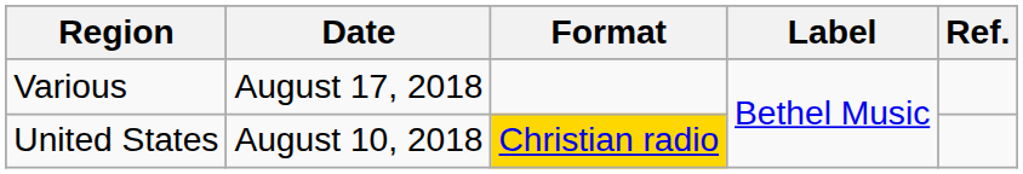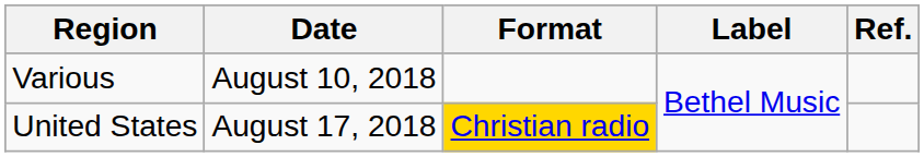 <table class="wikitable plainrowheaders">
 <tr>
 <th scope="col">Region</th>
 <th scope="col">Date</th>
 <th scope="col">Format</th>
 <th scope="col">Label</th>
 <th scope="col">Ref.</th>
 </tr>
 <tr>
 <td>Various</td>
-<td>August 17, 2018</td>
+<td>August 10, 2018</td>
 <td></td>
 <td rowspan="2"><a href='#'>Bethel Music</a></td>
 <td></td>
 </tr>
 <tr>
 <td>United States</td>
-<td>August 10, 2018</td>
+<td>August 17, 2018</td>
 <td style="background: gold;"><a href='#'>Christian radio</a></td>
 <td></td>
 </tr>
 </table>
